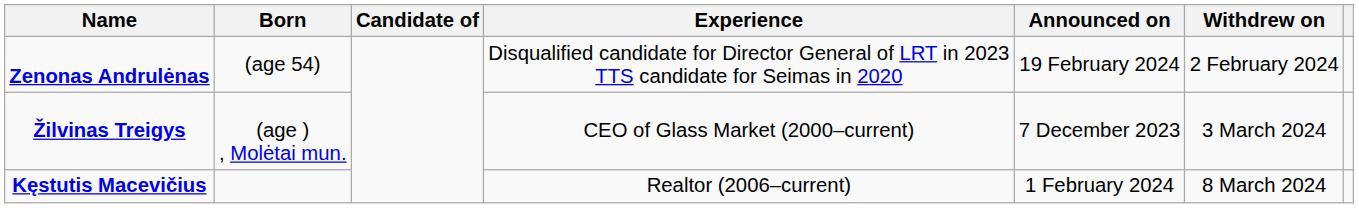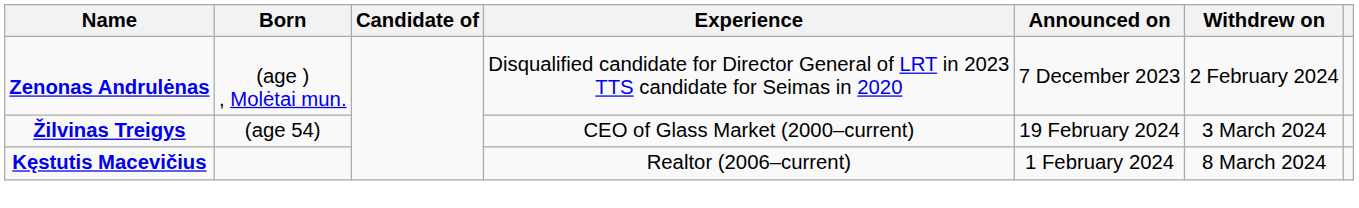 <table class="wikitable sortable" style="text-align:center;">
 <tr>
 <th scope="col">Name</th>
 <th scope="col">Born</th>
 <th scope="col">Candidate of<br></th>
 <th scope="col" class="unsortable">Experience</th>
 <th scope="col">Announced on</th>
 <th scope="col">Withdrew on</th>
 <th></th>
 </tr>
 <tr>
 <td scope="row" data-sort-value="Andrulėnas, Zenonas"><br><strong><a href='#'>Zenonas Andrulėnas</a></strong></td>
-<td>(age 54)</td>
+<td><br>(age )<br>, <a href='#'>Molėtai mun.</a></td>
 <td rowspan="3"></td>
 <td>Disqualified candidate for Director General of <a href='#'>LRT</a> in 2023<br><a href='#'>TTS</a> candidate for Seimas in <a href='#'>2020</a></td>
-<td>19 February 2024</td>
+<td>7 December 2023</td>
 <td>2 February 2024</td>
 <td></td>
 </tr>
 <tr>
 <td scope="row" data-sort-value="Treigys, Žilvinas"><strong><a href='#'>Žilvinas Treigys</a></strong></td>
-<td><br>(age )<br>, <a href='#'>Molėtai mun.</a></td>
+<td>(age 54)</td>
 <td>CEO of Glass Market (2000–current)</td>
-<td>7 December 2023</td>
+<td>19 February 2024</td>
 <td>3 March 2024</td>
 <td></td>
 </tr>
 <tr>
 <td scope="row" data-sort-value="Macevičius, Kęstutis"><strong><a href='#'>Kęstutis Macevičius</a></strong></td>
 <td></td>
 <td>Realtor (2006–current)</td>
 <td>1 February 2024</td>
 <td>8 March 2024</td>
 <td></td>
 </tr>
 </table>
